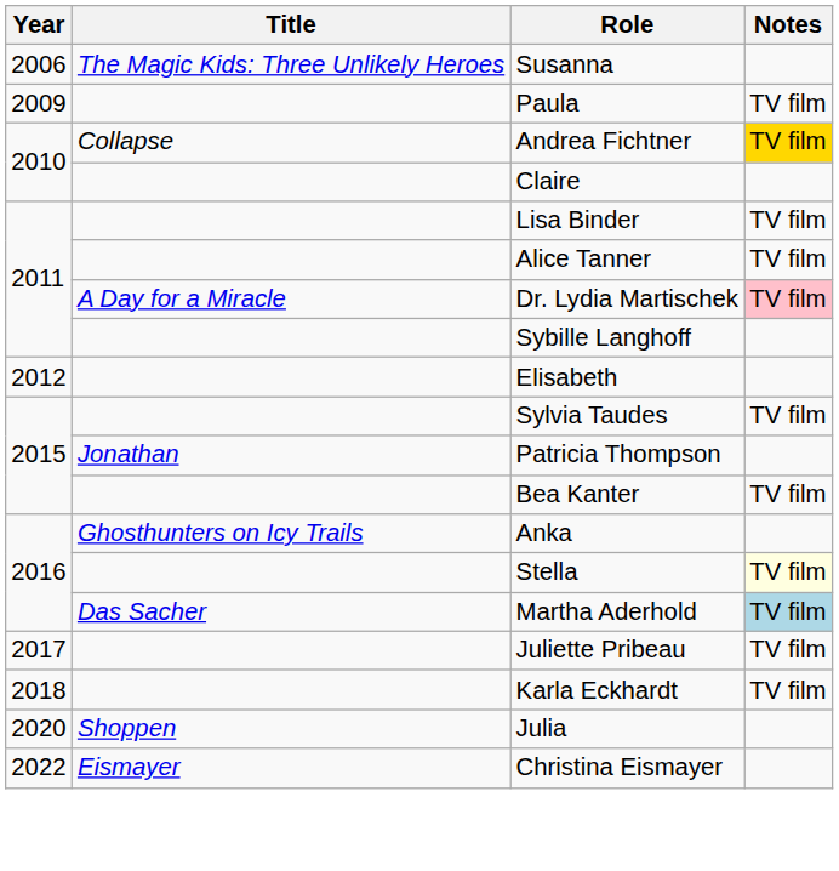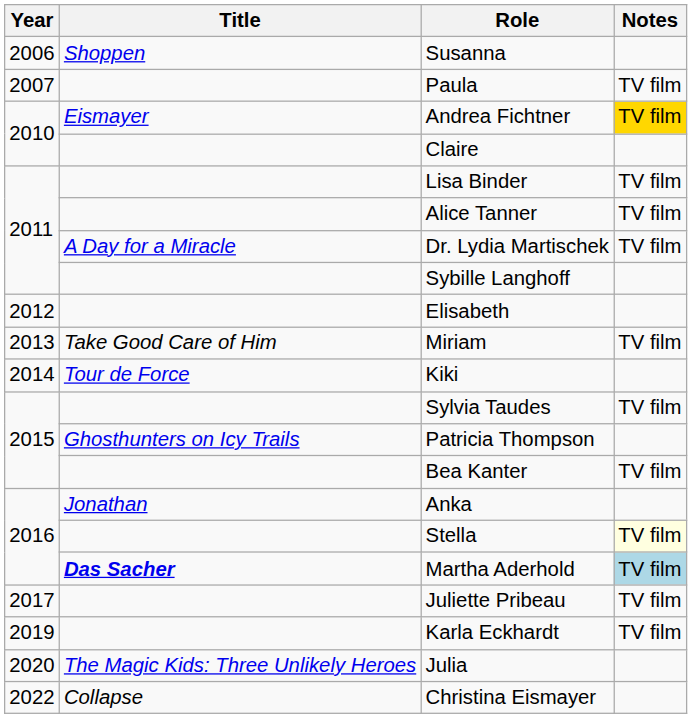 <table class="wikitable sortable">
 <tr>
 <th>Year</th>
 <th>Title</th>
 <th>Role</th>
 <th class="unsortable">Notes</th>
 </tr>
 <tr>
 <td>2006</td>
-<td><em><a href='#'>The Magic Kids: Three Unlikely Heroes</a></em></td>
+<td><em><a href='#'>Shoppen</a></em></td>
 <td>Susanna</td>
 <td></td>
 </tr>
 <tr>
-<td>2009</td>
+<td>2007</td>
 <td><em></em></td>
 <td>Paula</td>
 <td>TV film</td>
 </tr>
 <tr>
 <td rowspan=2>2010</td>
-<td><em>Collapse</em></td>
+<td><em><a href='#'>Eismayer</a></em></td>
 <td>Andrea Fichtner</td>
 <td style="background: gold;">TV film</td>
 </tr>
 <tr>
 <td><em></em></td>
 <td>Claire</td>
 <td></td>
 </tr>
 <tr>
 <td rowspan=4>2011</td>
 <td><em></em></td>
 <td>Lisa Binder</td>
 <td>TV film</td>
 </tr>
 <tr>
 <td><em></em></td>
 <td>Alice Tanner</td>
 <td>TV film</td>
 </tr>
 <tr>
 <td><em><a href='#'>A Day for a Miracle</a></em></td>
 <td>Dr. Lydia Martischek</td>
-<td style="background: pink;">TV film</td>
+<td>TV film</td>
 </tr>
 <tr>
 <td><em></em></td>
 <td>Sybille Langhoff</td>
 <td></td>
 </tr>
 <tr>
 <td>2012</td>
 <td><em></em></td>
 <td>Elisabeth</td>
 <td></td>
 </tr>
 <tr>
+<td>2013</td>
+<td><em>Take Good Care of Him</em></td>
+<td>Miriam</td>
+<td>TV film</td>
+</tr>
+<tr>
+<td>2014</td>
+<td><em><a href='#'>Tour de Force</a></em></td>
+<td>Kiki</td>
+<td></td>
+</tr>
+<tr>
 <td rowspan=3>2015</td>
 <td><em></em></td>
 <td>Sylvia Taudes</td>
 <td>TV film</td>
 </tr>
 <tr>
-<td><em><a href='#'>Jonathan</a></em></td>
+<td><em><a href='#'>Ghosthunters on Icy Trails</a></em></td>
 <td>Patricia Thompson</td>
 <td></td>
 </tr>
 <tr>
 <td><em></em></td>
 <td>Bea Kanter</td>
 <td>TV film</td>
 </tr>
 <tr>
 <td rowspan=3>2016</td>
-<td><em><a href='#'>Ghosthunters on Icy Trails</a></em></td>
+<td><em><a href='#'>Jonathan</a></em></td>
 <td>Anka</td>
 </tr>
 <tr>
 <td><em></em></td>
 <td>Stella</td>
 <td style="background: lightyellow;">TV film</td>
 </tr>
 <tr>
-<td><em><a href='#'>Das Sacher</a></em></td>
+<td><strong><em><a href='#'>Das Sacher</a></em></strong></td>
 <td>Martha Aderhold</td>
 <td style="background: lightblue;">TV film</td>
 </tr>
 <tr>
 <td>2017</td>
 <td><em></em></td>
 <td>Juliette Pribeau</td>
 <td>TV film</td>
 </tr>
 <tr>
-<td>2018</td>
+<td>2019</td>
 <td><em></em></td>
 <td>Karla Eckhardt</td>
 <td>TV film</td>
 </tr>
 <tr>
 <td>2020</td>
-<td><em><a href='#'>Shoppen</a></em></td>
+<td><em><a href='#'>The Magic Kids: Three Unlikely Heroes</a></em></td>
 <td>Julia</td>
 <td></td>
 </tr>
 <tr>
 <td>2022</td>
-<td><em><a href='#'>Eismayer</a></em></td>
+<td><em>Collapse</em></td>
 <td>Christina Eismayer</td>
 <td></td>
 </tr>
 </table>
